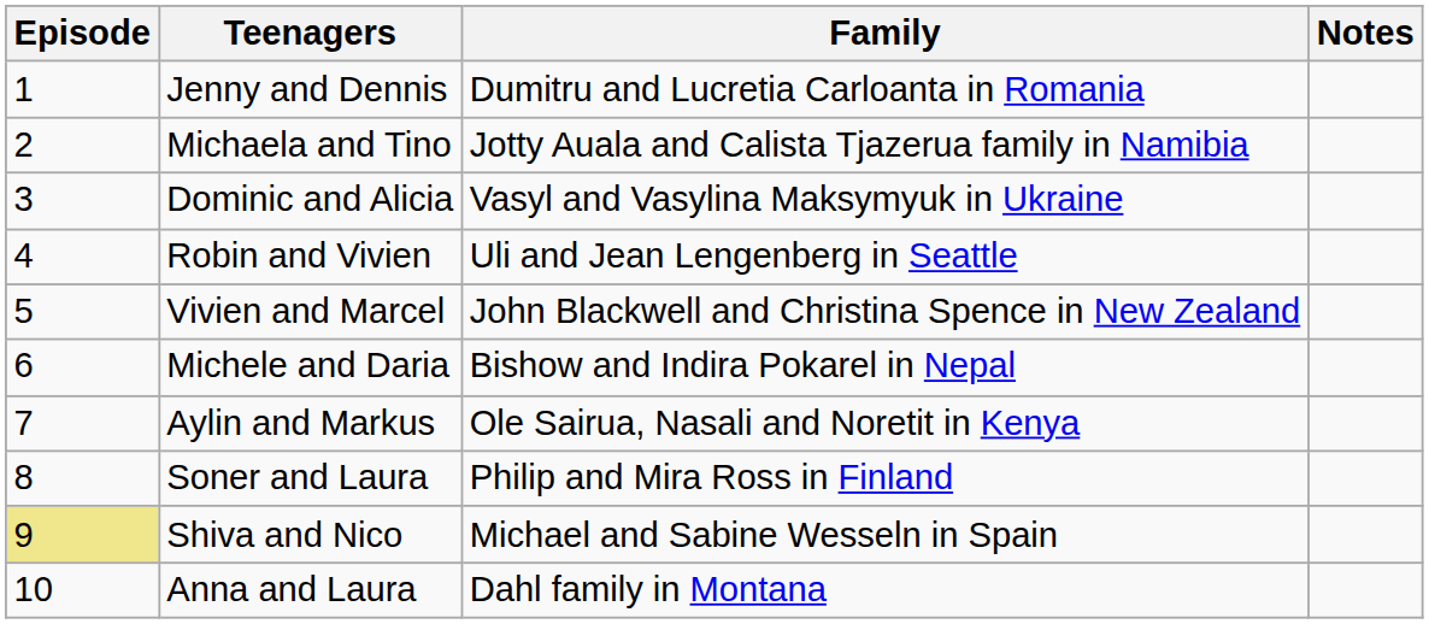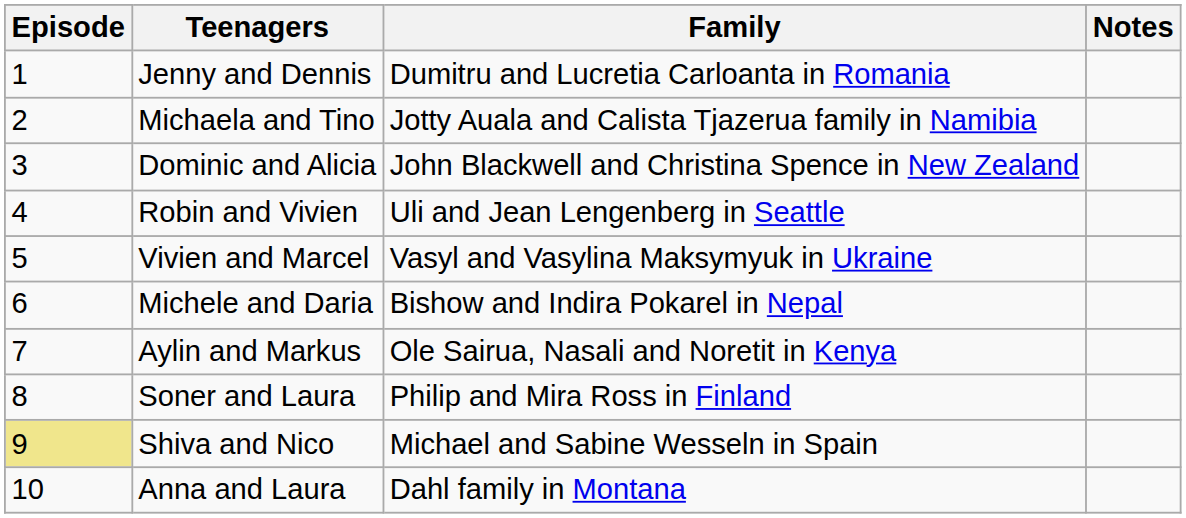 <table class="wikitable">
 <tr>
 <th>Episode</th>
 <th>Teenagers</th>
 <th>Family</th>
 <th>Notes</th>
 </tr>
 <tr>
 <td>1</td>
 <td>Jenny and Dennis</td>
 <td>Dumitru and Lucretia Carloanta in <a href='#'>Romania</a></td>
 <td></td>
 </tr>
 <tr>
 <td>2</td>
 <td>Michaela and Tino</td>
 <td>Jotty Auala and Calista Tjazerua family in <a href='#'>Namibia</a></td>
 <td></td>
 </tr>
 <tr>
 <td>3</td>
 <td>Dominic and Alicia</td>
-<td>Vasyl and Vasylina Maksymyuk in <a href='#'>Ukraine</a></td>
+<td>John Blackwell and Christina Spence in <a href='#'>New Zealand</a></td>
 <td></td>
 </tr>
 <tr>
 <td>4</td>
 <td>Robin and Vivien</td>
 <td>Uli and Jean Lengenberg in <a href='#'>Seattle</a></td>
 <td></td>
 </tr>
 <tr>
 <td>5</td>
 <td>Vivien and Marcel</td>
-<td>John Blackwell and Christina Spence in <a href='#'>New Zealand</a></td>
+<td>Vasyl and Vasylina Maksymyuk in <a href='#'>Ukraine</a></td>
 <td></td>
 </tr>
 <tr>
 <td>6</td>
 <td>Michele and Daria</td>
 <td>Bishow and Indira Pokarel in <a href='#'>Nepal</a></td>
 <td></td>
 </tr>
 <tr>
 <td>7</td>
 <td>Aylin and Markus</td>
 <td>Ole Sairua, Nasali and Noretit in <a href='#'>Kenya</a></td>
 <td></td>
 </tr>
 <tr>
 <td>8</td>
 <td>Soner and Laura</td>
 <td>Philip and Mira Ross in <a href='#'>Finland</a></td>
 <td></td>
 </tr>
 <tr>
 <td style="background: khaki;">9</td>
 <td>Shiva and Nico</td>
 <td>Michael and Sabine Wesseln in Spain</td>
 <td></td>
 </tr>
 <tr>
 <td>10</td>
 <td>Anna and Laura</td>
 <td>Dahl family in <a href='#'>Montana</a></td>
 <td></td>
 </tr>
 </table>
